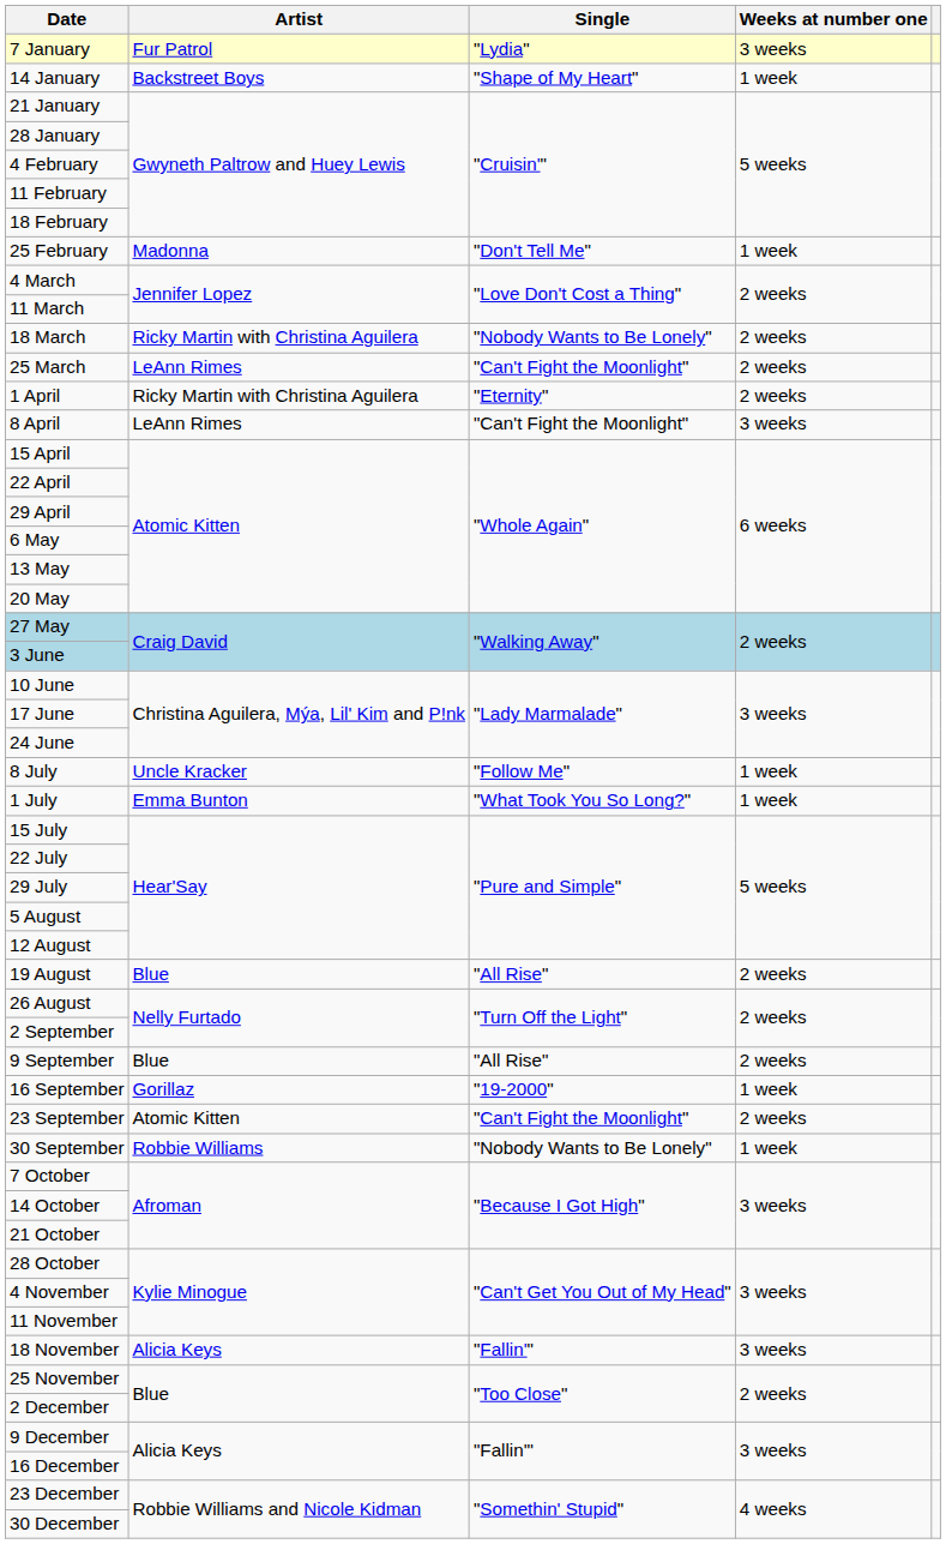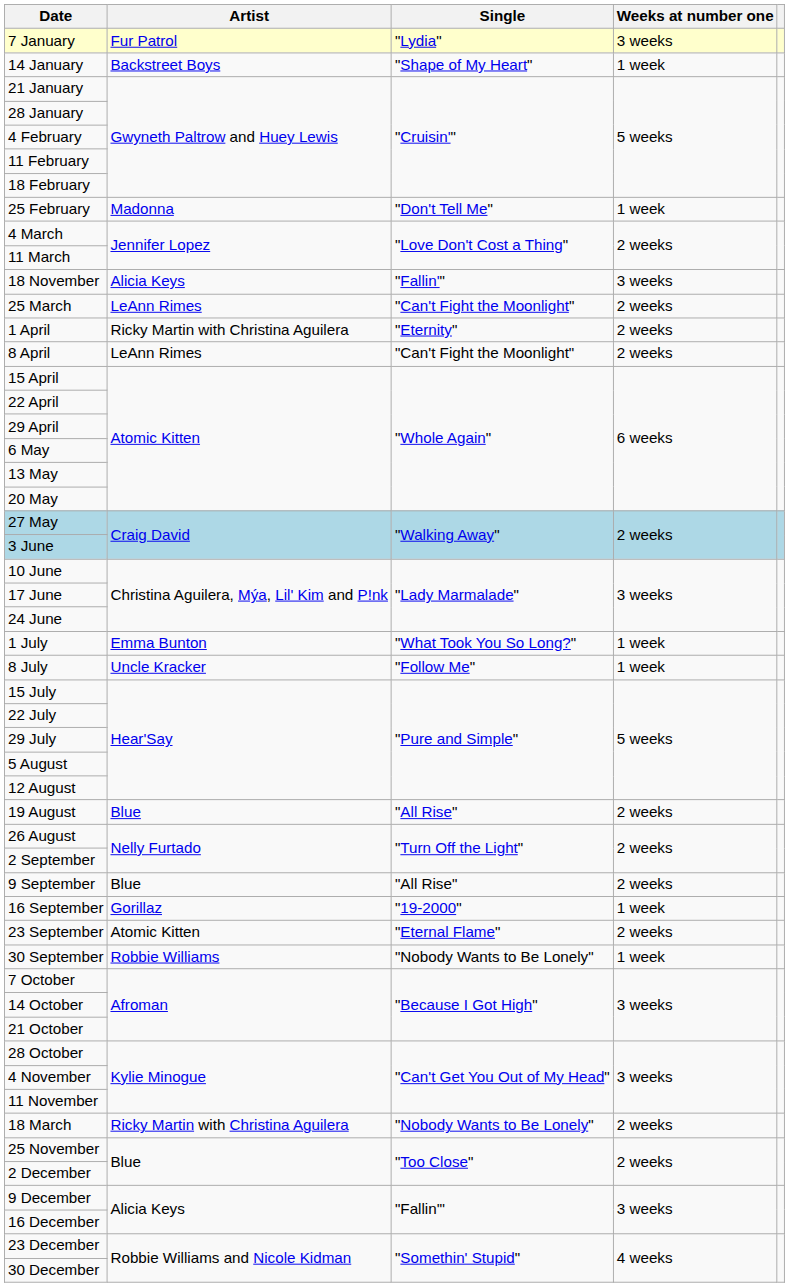 <table class="wikitable">
 <tr>
 <th>Date</th>
 <th>Artist</th>
 <th>Single</th>
 <th>Weeks at number one</th>
 <th></th>
 </tr>
 <tr bgcolor="#FFFFCC">
 <td>7 January</td>
 <td><a href='#'>Fur Patrol</a></td>
 <td>"<a href='#'>Lydia</a>"</td>
 <td>3 weeks</td>
 <td></td>
 </tr>
 <tr>
 <td>14 January</td>
 <td><a href='#'>Backstreet Boys</a></td>
 <td>"<a href='#'>Shape of My Heart</a>"</td>
 <td>1 week</td>
 <td></td>
 </tr>
 <tr>
 <td>21 January</td>
 <td rowspan="5"><a href='#'>Gwyneth Paltrow</a> and <a href='#'>Huey Lewis</a></td>
 <td rowspan="5">"<a href='#'>Cruisin'</a>"</td>
 <td rowspan="5">5 weeks</td>
 <td rowspan="5"></td>
 </tr>
 <tr>
 <td>28 January</td>
 </tr>
 <tr>
 <td>4 February</td>
 </tr>
 <tr>
 <td>11 February</td>
 </tr>
 <tr>
 <td>18 February</td>
 </tr>
 <tr>
 <td>25 February</td>
 <td><a href='#'>Madonna</a></td>
 <td>"<a href='#'>Don't Tell Me</a>"</td>
 <td>1 week</td>
 <td></td>
 </tr>
 <tr>
 <td>4 March</td>
 <td rowspan="2"><a href='#'>Jennifer Lopez</a></td>
 <td rowspan="2">"<a href='#'>Love Don't Cost a Thing</a>"</td>
 <td rowspan="2">2 weeks</td>
 <td rowspan="2"></td>
 </tr>
 <tr>
 <td>11 March</td>
 </tr>
 <tr>
-<td>18 March</td>
-<td><a href='#'>Ricky Martin</a> with <a href='#'>Christina Aguilera</a></td>
-<td>"<a href='#'>Nobody Wants to Be Lonely</a>"</td>
-<td>2 weeks</td>
+<td>18 November</td>
+<td><a href='#'>Alicia Keys</a></td>
+<td>"<a href='#'>Fallin'</a>"</td>
+<td>3 weeks</td>
 <td></td>
 </tr>
 <tr>
 <td>25 March</td>
 <td><a href='#'>LeAnn Rimes</a></td>
 <td>"<a href='#'>Can't Fight the Moonlight</a>"</td>
 <td>2 weeks</td>
 <td></td>
 </tr>
 <tr>
 <td>1 April</td>
 <td>Ricky Martin with Christina Aguilera</td>
 <td>"<a href='#'>Eternity</a>"</td>
 <td>2 weeks</td>
 <td></td>
 </tr>
 <tr>
 <td>8 April</td>
 <td>LeAnn Rimes</td>
 <td>"Can't Fight the Moonlight"</td>
-<td>3 weeks</td>
+<td>2 weeks</td>
 <td></td>
 </tr>
 <tr>
 <td>15 April</td>
 <td rowspan="6"><a href='#'>Atomic Kitten</a></td>
 <td rowspan="6">"<a href='#'>Whole Again</a>"</td>
 <td rowspan="6">6 weeks</td>
 <td rowspan="6"></td>
 </tr>
 <tr>
 <td>22 April</td>
 </tr>
 <tr>
 <td>29 April</td>
 </tr>
 <tr>
 <td>6 May</td>
 </tr>
 <tr>
 <td>13 May</td>
 </tr>
 <tr>
 <td>20 May</td>
 </tr>
 <tr bgcolor="lightblue">
 <td>27 May</td>
 <td rowspan="2"><a href='#'>Craig David</a></td>
 <td rowspan="2">"<a href='#'>Walking Away</a>"</td>
 <td rowspan="2">2 weeks</td>
 <td rowspan="2"></td>
 </tr>
 <tr bgcolor="lightblue">
 <td>3 June</td>
 </tr>
 <tr>
 <td>10 June</td>
 <td rowspan="3">Christina Aguilera, <a href='#'>Mýa</a>, <a href='#'>Lil' Kim</a> and <a href='#'>P!nk</a></td>
 <td rowspan="3">"<a href='#'>Lady Marmalade</a>"</td>
 <td rowspan="3">3 weeks</td>
 <td rowspan="3"></td>
 </tr>
 <tr>
 <td>17 June</td>
 </tr>
 <tr>
 <td>24 June</td>
 </tr>
 <tr>
-<td>8 July</td>
-<td><a href='#'>Uncle Kracker</a></td>
-<td>"<a href='#'>Follow Me</a>"</td>
+<td>1 July</td>
+<td><a href='#'>Emma Bunton</a></td>
+<td>"<a href='#'>What Took You So Long?</a>"</td>
 <td>1 week</td>
 <td></td>
 </tr>
 <tr>
-<td>1 July</td>
-<td><a href='#'>Emma Bunton</a></td>
-<td>"<a href='#'>What Took You So Long?</a>"</td>
+<td>8 July</td>
+<td><a href='#'>Uncle Kracker</a></td>
+<td>"<a href='#'>Follow Me</a>"</td>
 <td>1 week</td>
 <td></td>
 </tr>
 <tr>
 <td>15 July</td>
 <td rowspan="5"><a href='#'>Hear'Say</a></td>
 <td rowspan="5">"<a href='#'>Pure and Simple</a>"</td>
 <td rowspan="5">5 weeks</td>
 <td rowspan="5"></td>
 </tr>
 <tr>
 <td>22 July</td>
 </tr>
 <tr>
 <td>29 July</td>
 </tr>
 <tr>
 <td>5 August</td>
 </tr>
 <tr>
 <td>12 August</td>
 </tr>
 <tr>
 <td>19 August</td>
 <td><a href='#'>Blue</a></td>
 <td>"<a href='#'>All Rise</a>"</td>
 <td>2 weeks</td>
 <td></td>
 </tr>
 <tr>
 <td>26 August</td>
 <td rowspan="2"><a href='#'>Nelly Furtado</a></td>
 <td rowspan="2">"<a href='#'>Turn Off the Light</a>"</td>
 <td rowspan="2">2 weeks</td>
 <td rowspan="2"></td>
 </tr>
 <tr>
 <td>2 September</td>
 </tr>
 <tr>
 <td>9 September</td>
 <td>Blue</td>
 <td>"All Rise"</td>
 <td>2 weeks</td>
 <td></td>
 </tr>
 <tr>
 <td>16 September</td>
 <td><a href='#'>Gorillaz</a></td>
 <td>"<a href='#'>19-2000</a>"</td>
 <td>1 week</td>
 <td></td>
 </tr>
 <tr>
 <td>23 September</td>
 <td>Atomic Kitten</td>
-<td>"<a href='#'>Can't Fight the Moonlight</a>"</td>
+<td>"<a href='#'>Eternal Flame</a>"</td>
 <td>2 weeks</td>
 <td></td>
 </tr>
 <tr>
 <td>30 September</td>
 <td><a href='#'>Robbie Williams</a></td>
 <td>"Nobody Wants to Be Lonely"</td>
 <td>1 week</td>
 <td></td>
 </tr>
 <tr>
 <td>7 October</td>
 <td rowspan="3"><a href='#'>Afroman</a></td>
 <td rowspan="3">"<a href='#'>Because I Got High</a>"</td>
 <td rowspan="3">3 weeks</td>
 <td rowspan="3"></td>
 </tr>
 <tr>
 <td>14 October</td>
 </tr>
 <tr>
 <td>21 October</td>
 </tr>
 <tr>
 <td>28 October</td>
 <td rowspan="3"><a href='#'>Kylie Minogue</a></td>
 <td rowspan="3">"<a href='#'>Can't Get You Out of My Head</a>"</td>
 <td rowspan="3">3 weeks</td>
 <td rowspan="3"></td>
 </tr>
 <tr>
 <td>4 November</td>
 </tr>
 <tr>
 <td>11 November</td>
 </tr>
 <tr>
-<td>18 November</td>
-<td><a href='#'>Alicia Keys</a></td>
-<td>"<a href='#'>Fallin'</a>"</td>
-<td>3 weeks</td>
+<td>18 March</td>
+<td><a href='#'>Ricky Martin</a> with <a href='#'>Christina Aguilera</a></td>
+<td>"<a href='#'>Nobody Wants to Be Lonely</a>"</td>
+<td>2 weeks</td>
 <td></td>
 </tr>
 <tr>
 <td>25 November</td>
 <td rowspan="2">Blue</td>
 <td rowspan="2">"<a href='#'>Too Close</a>"</td>
 <td rowspan="2">2 weeks</td>
 <td rowspan="2"></td>
 </tr>
 <tr>
 <td>2 December</td>
 </tr>
 <tr>
 <td>9 December</td>
 <td rowspan="2">Alicia Keys</td>
 <td rowspan="2">"Fallin'"</td>
 <td rowspan="2">3 weeks</td>
 <td rowspan="2"></td>
 </tr>
 <tr>
 <td>16 December</td>
 </tr>
 <tr>
 <td>23 December</td>
 <td rowspan="2">Robbie Williams and <a href='#'>Nicole Kidman</a></td>
 <td rowspan="2">"<a href='#'>Somethin' Stupid</a>"</td>
 <td rowspan="2">4 weeks</td>
 <td rowspan="2"></td>
 </tr>
 <tr>
 <td>30 December</td>
 </tr>
 </table>
